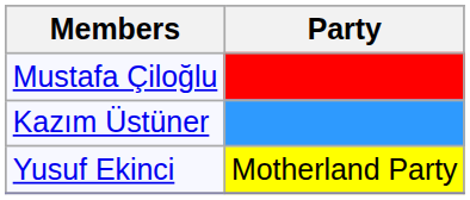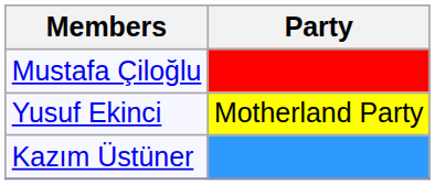 <table class=wikitable style="border:1px solid #8888aa; background-color:#f7f8ff; padding:0px; font-size:90%;">
 <tr>
 <th>Members</th>
 <th>Party</th>
 </tr>
 <tr>
 <td><a href='#'>Mustafa Çiloğlu</a></td>
 <td style="background: #ff0000"></td>
 </tr>
 <tr>
+<td><a href='#'>Yusuf Ekinci</a></td>
+<td style="background: #ffff00">Motherland Party</td>
+</tr>
+<tr>
 <td><a href='#'>Kazım Üstüner</a></td>
 <td style="background: #2E9AFE"></td>
 </tr>
 <tr>
-<td><a href='#'>Yusuf Ekinci</a></td>
-<td style="background: #ffff00">Motherland Party</td>
-</tr>
-<tr>
 </tr>
 </table>
